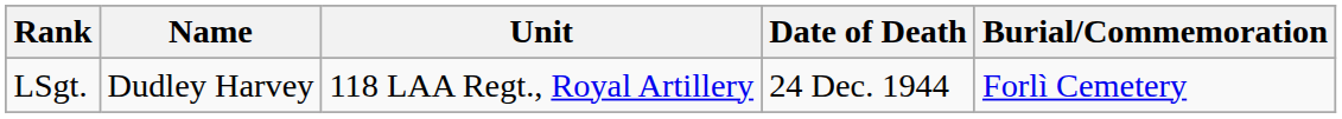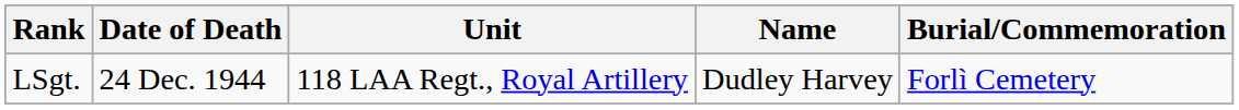 <table class="wikitable">
 <tr>
 <th>Rank</th>
+<th>Date of Death</th>
+<th>Unit</th>
 <th>Name</th>
-<th>Unit</th>
-<th>Date of Death</th>
 <th>Burial/Commemoration</th>
 </tr>
 <tr>
 <td>LSgt.</td>
+<td>24 Dec. 1944</td>
+<td>118 LAA Regt., <a href='#'>Royal Artillery</a></td>
 <td>Dudley Harvey</td>
-<td>118 LAA Regt., <a href='#'>Royal Artillery</a></td>
-<td>24 Dec. 1944</td>
 <td><a href='#'>Forlì Cemetery</a></td>
 </tr>
 </table>
